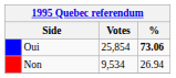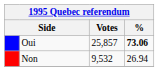 <table class="wikitable" style="font-size: 95%; clear:both">
 <tr style="background-color:#E9E9E9">
 <th colspan=4><a href='#'>1995 Quebec referendum</a></th>
 </tr>
 <tr style="background-color:#E9E9E9">
 <th colspan=2 style="width: 130px">Side</th>
 <th style="width: 50px">Votes</th>
 <th style="width: 40px">%</th>
 </tr>
 <tr>
 <td bgcolor="blue"></td>
 <td>Oui</td>
-<td>25,854</td>
+<td>25,857</td>
 <td><strong>73.06</strong></td>
 </tr>
 <tr>
 <td bgcolor="red"></td>
 <td>Non</td>
-<td>9,534</td>
+<td>9,532</td>
 <td>26.94</td>
 </tr>
 <tr>
 </tr>
 </table>
